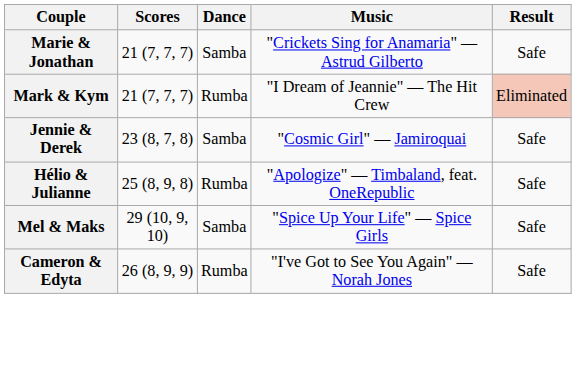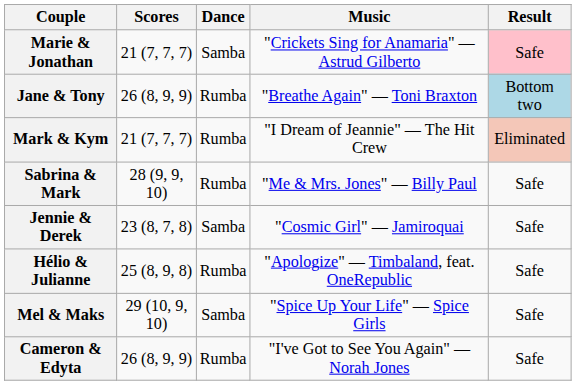 <table class="wikitable sortable" style="text-align:center; width:90%">
 <tr>
 <th scope="col">Couple</th>
 <th scope="col">Scores</th>
 <th scope="col" class="unsortable">Dance</th>
 <th scope="col" class="unsortable">Music</th>
 <th scope="col" class="unsortable">Result</th>
 </tr>
 <tr>
 <th scope="row">Marie & Jonathan</th>
 <td>21 (7, 7, 7)</td>
 <td>Samba</td>
 <td>"<a href='#'>Crickets Sing for Anamaria</a>" — <a href='#'>Astrud Gilberto</a></td>
-<td>Safe</td>
+<td style="background: pink;">Safe</td>
+</tr>
+<tr>
+<th scope="row">Jane & Tony</th>
+<td>26 (8, 9, 9)</td>
+<td>Rumba</td>
+<td>"<a href='#'>Breathe Again</a>" — <a href='#'>Toni Braxton</a></td>
+<td bgcolor=lightblue>Bottom two</td>
 </tr>
 <tr>
 <th scope="row">Mark & Kym</th>
 <td>21 (7, 7, 7)</td>
 <td>Rumba</td>
 <td>"I Dream of Jeannie" — The Hit Crew</td>
 <td bgcolor=f4c7b8>Eliminated</td>
+</tr>
+<tr>
+<th scope="row">Sabrina & Mark</th>
+<td>28 (9, 9, 10)</td>
+<td>Rumba</td>
+<td>"<a href='#'>Me & Mrs. Jones</a>" — <a href='#'>Billy Paul</a></td>
+<td>Safe</td>
 </tr>
 <tr>
 <th scope="row">Jennie & Derek</th>
 <td>23 (8, 7, 8)</td>
 <td>Samba</td>
 <td>"<a href='#'>Cosmic Girl</a>" — <a href='#'>Jamiroquai</a></td>
 <td>Safe</td>
 </tr>
 <tr>
 <th scope="row">Hélio & Julianne</th>
 <td>25 (8, 9, 8)</td>
 <td>Rumba</td>
 <td>"<a href='#'>Apologize</a>" — <a href='#'>Timbaland</a>, feat. <a href='#'>OneRepublic</a></td>
 <td>Safe</td>
 </tr>
 <tr>
 <th scope="row">Mel & Maks</th>
 <td>29 (10, 9, 10)</td>
 <td>Samba</td>
 <td>"<a href='#'>Spice Up Your Life</a>" — <a href='#'>Spice Girls</a></td>
 <td>Safe</td>
 </tr>
 <tr>
 <th scope="row">Cameron & Edyta</th>
 <td>26 (8, 9, 9)</td>
 <td>Rumba</td>
 <td>"I've Got to See You Again" — <a href='#'>Norah Jones</a></td>
 <td>Safe</td>
 </tr>
 </table>
